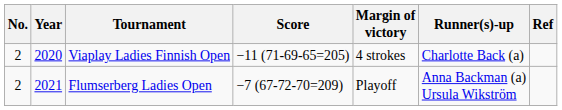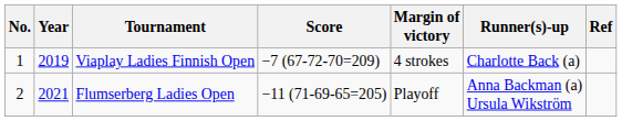 <table class=wikitable style="font-size:95%">
 <tr>
 <th>No.</th>
 <th>Year</th>
 <th>Tournament</th>
 <th>Score</th>
 <th>Margin of<br>victory</th>
 <th>Runner(s)-up</th>
 <th>Ref</th>
 </tr>
 <tr>
-<td align=center>2</td>
-<td align=center><a href='#'>2020</a></td>
+<td align=center>1</td>
+<td align=center><a href='#'>2019</a></td>
 <td><a href='#'>Viaplay Ladies Finnish Open</a></td>
-<td>−11 (71-69-65=205)</td>
+<td>−7 (67-72-70=209)</td>
 <td>4 strokes</td>
 <td> <a href='#'>Charlotte Back</a> (a)</td>
 <td></td>
 </tr>
 <tr>
 <td align=center>2</td>
 <td align=center><a href='#'>2021</a></td>
 <td><a href='#'>Flumserberg Ladies Open</a></td>
-<td>−7 (67-72-70=209)</td>
+<td>−11 (71-69-65=205)</td>
 <td>Playoff</td>
 <td> <a href='#'>Anna Backman</a> (a)<br> <a href='#'>Ursula Wikström</a></td>
 <td></td>
 </tr>
 </table>
